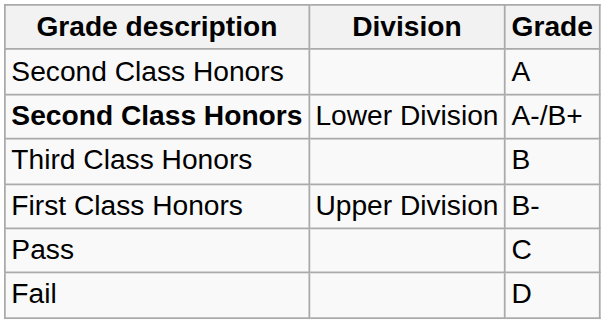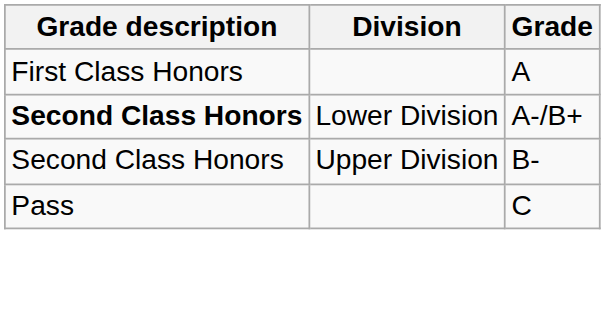 <table class="wikitable">
 <tr>
 <th>Grade description</th>
 <th>Division</th>
 <th>Grade</th>
 </tr>
 <tr>
-<td>Second Class Honors</td>
+<td>First Class Honors</td>
 <td></td>
 <td>A</td>
 </tr>
 <tr>
 <td><strong>Second Class Honors</strong></td>
 <td>Lower Division</td>
 <td>A-/B+</td>
 </tr>
 <tr>
-<td>Third Class Honors</td>
-<td></td>
-<td>B</td>
-</tr>
-<tr>
-<td>First Class Honors</td>
+<td>Second Class Honors</td>
 <td>Upper Division</td>
 <td>B-</td>
 </tr>
 <tr>
 <td>Pass</td>
 <td></td>
 <td>C</td>
 </tr>
-<tr>
-<td>Fail</td>
-<td></td>
-<td>D</td>
-</tr>
 </table>
